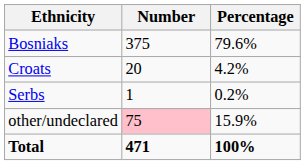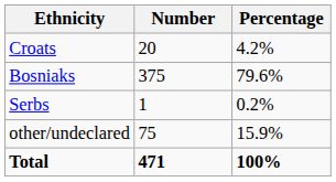 <table class="wikitable">
 <tr>
 <th width="100px">Ethnicity</th>
 <th width="80px">Number</th>
 <th width="80px">Percentage</th>
 </tr>
 <tr>
+<td><a href='#'>Croats</a></td>
+<td>20</td>
+<td>4.2%</td>
+</tr>
+<tr>
 <td><a href='#'>Bosniaks</a></td>
 <td>375</td>
 <td>79.6%</td>
-</tr>
-<tr>
-<td><a href='#'>Croats</a></td>
-<td>20</td>
-<td>4.2%</td>
 </tr>
 <tr>
 <td><a href='#'>Serbs</a></td>
 <td>1</td>
 <td>0.2%</td>
 </tr>
 <tr>
 <td>other/undeclared</td>
-<td style="background: pink;">75</td>
+<td>75</td>
 <td>15.9%</td>
 </tr>
 <tr>
 <td><strong>Total</strong></td>
 <td><strong>471</strong></td>
 <td><strong>100%</strong></td>
 </tr>
 </table>
